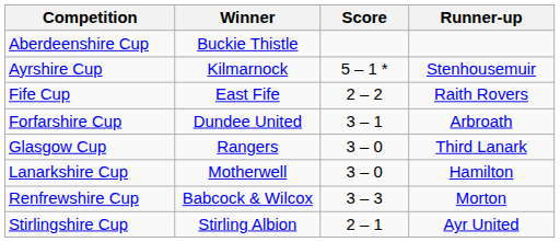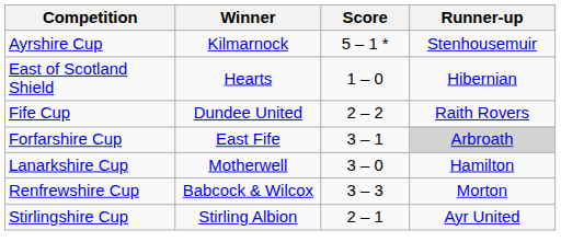 <table class="wikitable" style="text-align: center;">
 <tr>
 <th width=160>Competition</th>
 <th width=135>Winner</th>
 <th width=80>Score</th>
 <th width=135>Runner-up</th>
 </tr>
 <tr>
-<td align=left><a href='#'>Aberdeenshire Cup</a></td>
-<td><a href='#'>Buckie Thistle</a></td>
-<td></td>
-<td></td>
-</tr>
-<tr>
 <td align=left><a href='#'>Ayrshire Cup</a></td>
 <td><a href='#'>Kilmarnock</a></td>
 <td>5 – 1 *</td>
 <td><a href='#'>Stenhousemuir</a></td>
 </tr>
 <tr>
+<td align=left><a href='#'>East of Scotland Shield</a></td>
+<td><a href='#'>Hearts</a></td>
+<td>1 – 0</td>
+<td><a href='#'>Hibernian</a></td>
+</tr>
+<tr>
 <td align=left><a href='#'>Fife Cup</a></td>
-<td><a href='#'>East Fife</a></td>
+<td><a href='#'>Dundee United</a></td>
 <td>2 – 2</td>
 <td><a href='#'>Raith Rovers</a></td>
 </tr>
 <tr>
 <td align=left><a href='#'>Forfarshire Cup</a></td>
-<td><a href='#'>Dundee United</a></td>
+<td><a href='#'>East Fife</a></td>
 <td>3 – 1</td>
-<td><a href='#'>Arbroath</a></td>
-</tr>
-<tr>
-<td align=left><a href='#'>Glasgow Cup</a></td>
-<td><a href='#'>Rangers</a></td>
-<td>3 – 0</td>
-<td><a href='#'>Third Lanark</a></td>
+<td style="background: lightgrey;"><a href='#'>Arbroath</a></td>
 </tr>
 <tr>
 <td align=left><a href='#'>Lanarkshire Cup</a></td>
 <td><a href='#'>Motherwell</a></td>
 <td>3 – 0</td>
 <td><a href='#'>Hamilton</a></td>
 </tr>
 <tr>
 <td align=left><a href='#'>Renfrewshire Cup</a></td>
 <td><a href='#'>Babcock & Wilcox</a></td>
 <td>3 – 3</td>
 <td><a href='#'>Morton</a></td>
 </tr>
 <tr>
 <td align=left><a href='#'>Stirlingshire Cup</a></td>
 <td><a href='#'>Stirling Albion</a></td>
 <td>2 – 1</td>
 <td><a href='#'>Ayr United</a></td>
 </tr>
 </table>
